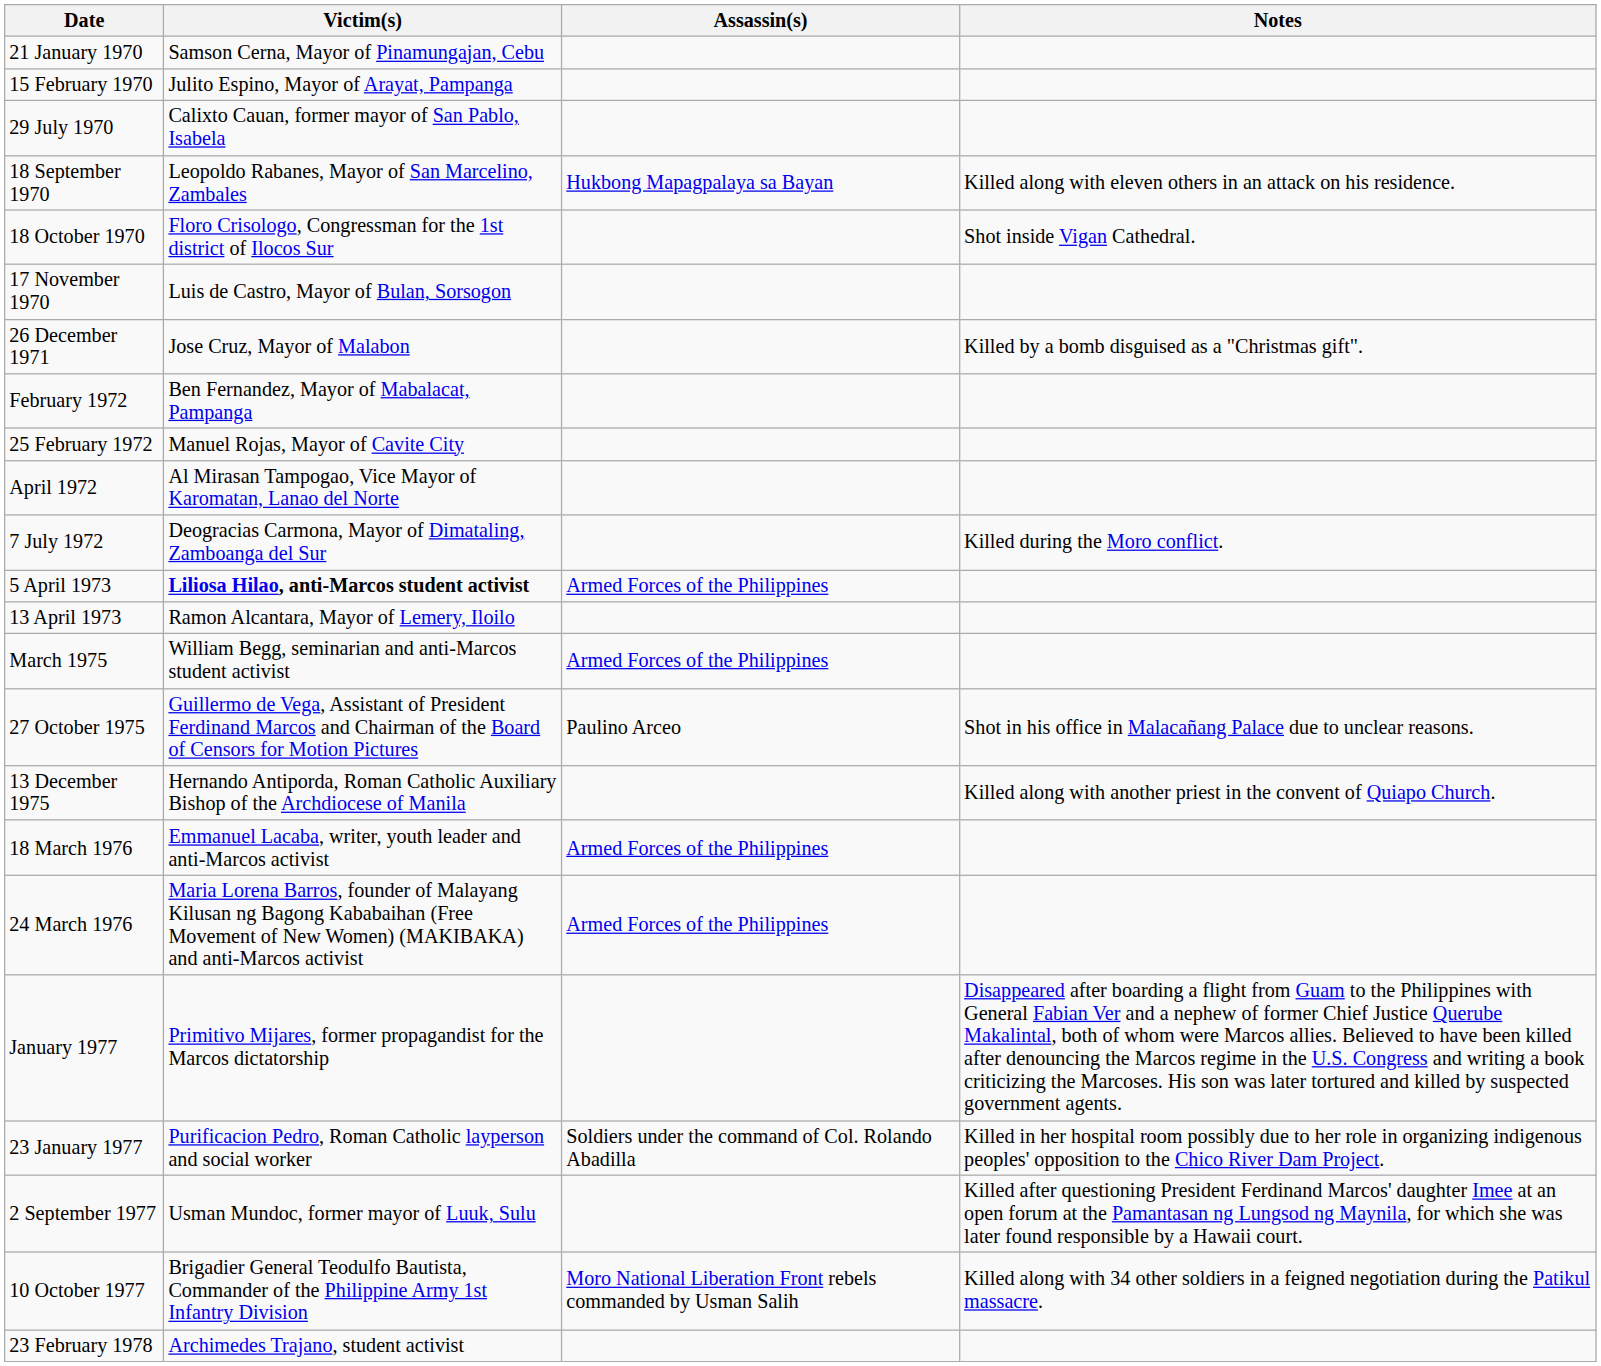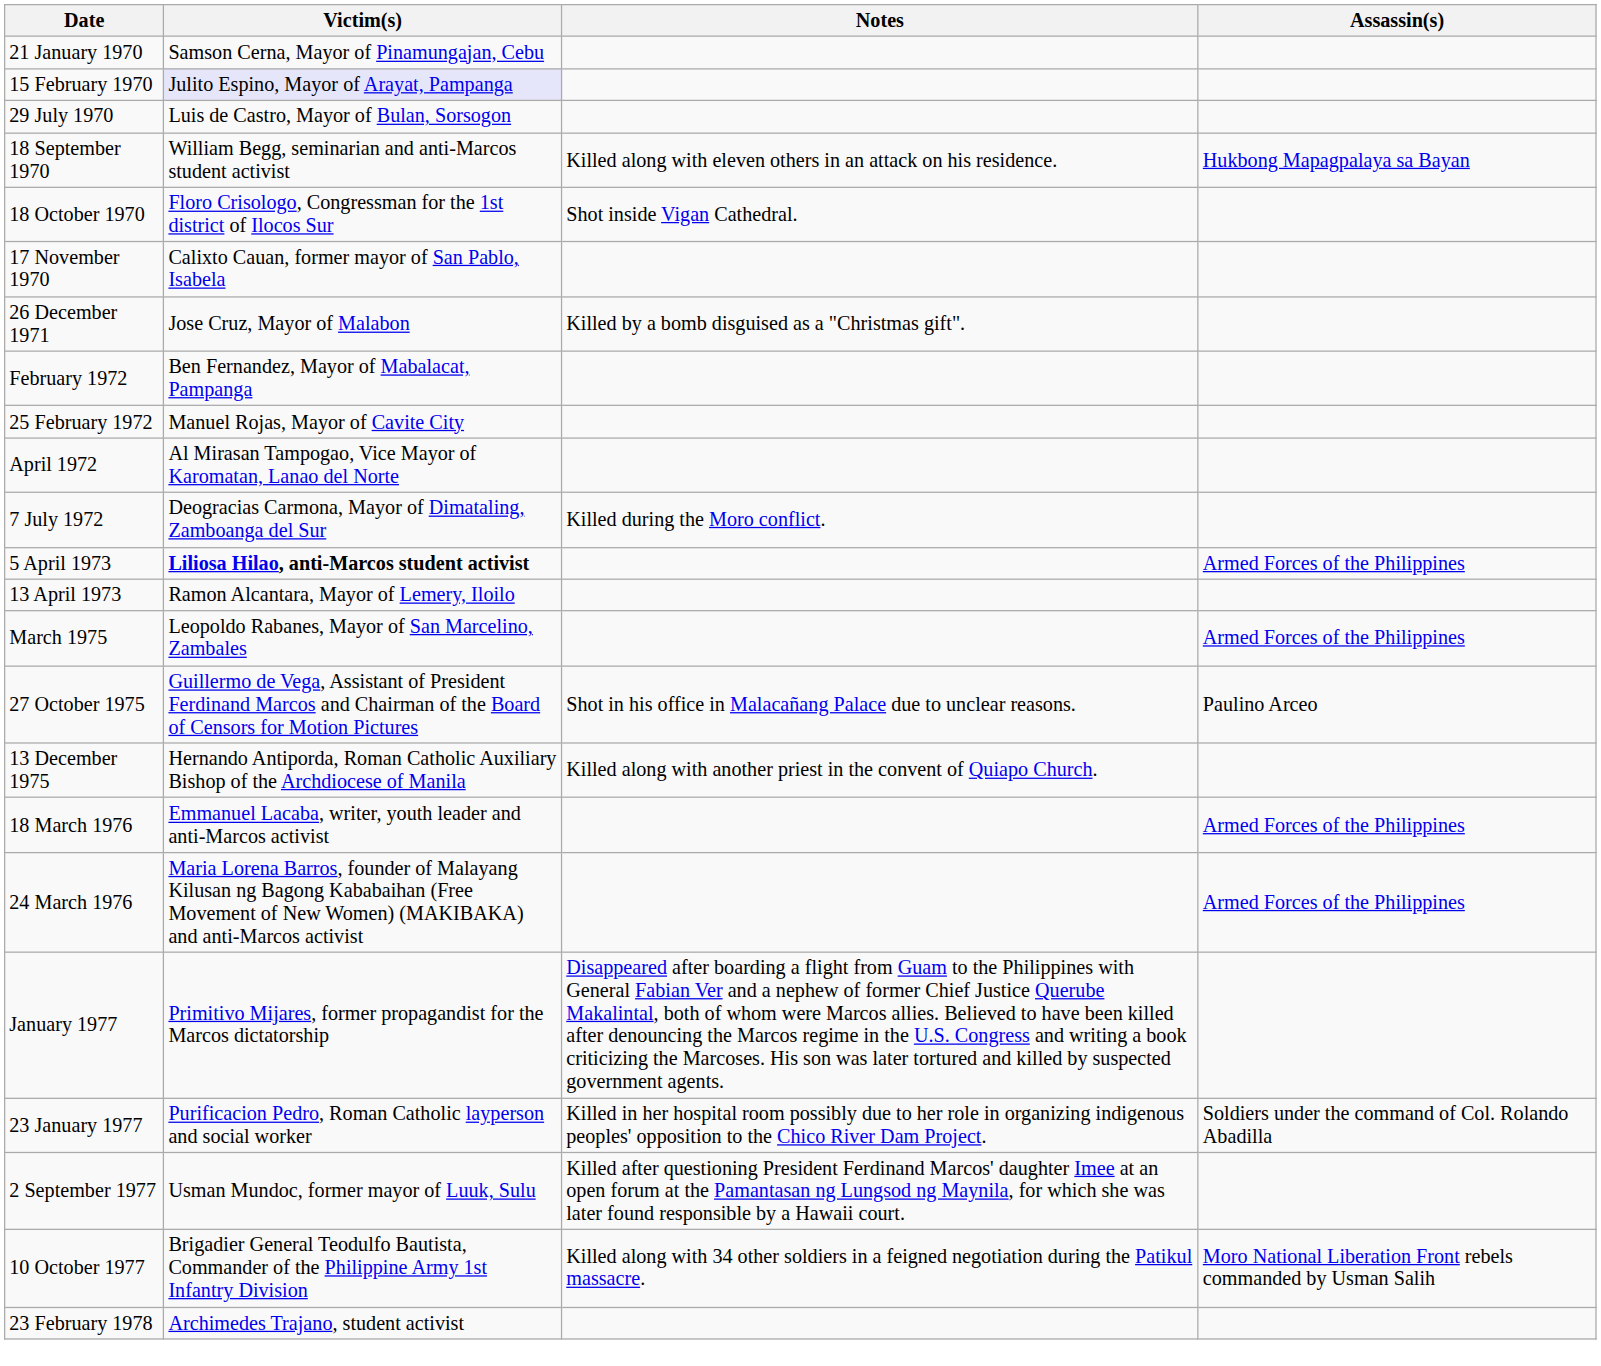 <table class="wikitable sortable" style="width:100%">
 <tr>
 <th style="width:10%">Date</th>
 <th style="width:25%">Victim(s)</th>
+<th style="width:40%">Notes</th>
 <th style="width:25%">Assassin(s)</th>
-<th style="width:40%">Notes</th>
 </tr>
 <tr>
 <td>21 January 1970</td>
 <td>Samson Cerna, Mayor of <a href='#'>Pinamungajan, Cebu</a></td>
 <td></td>
 <td></td>
 </tr>
 <tr>
 <td>15 February 1970</td>
-<td>Julito Espino, Mayor of <a href='#'>Arayat, Pampanga</a></td>
+<td style="background: lavender;">Julito Espino, Mayor of <a href='#'>Arayat, Pampanga</a></td>
 <td></td>
 <td></td>
 </tr>
 <tr>
 <td>29 July 1970</td>
-<td>Calixto Cauan, former mayor of <a href='#'>San Pablo, Isabela</a></td>
+<td>Luis de Castro, Mayor of <a href='#'>Bulan, Sorsogon</a></td>
 <td></td>
 <td></td>
 </tr>
 <tr>
 <td>18 September 1970</td>
-<td>Leopoldo Rabanes, Mayor of <a href='#'>San Marcelino, Zambales</a></td>
+<td>William Begg, seminarian and anti-Marcos student activist</td>
+<td>Killed along with eleven others in an attack on his residence.</td>
 <td><a href='#'>Hukbong Mapagpalaya sa Bayan</a></td>
-<td>Killed along with eleven others in an attack on his residence.</td>
 </tr>
 <tr>
 <td>18 October 1970</td>
 <td><a href='#'>Floro Crisologo</a>, Congressman for the <a href='#'>1st district</a> of <a href='#'>Ilocos Sur</a></td>
+<td>Shot inside <a href='#'>Vigan</a> Cathedral.</td>
 <td></td>
-<td>Shot inside <a href='#'>Vigan</a> Cathedral.</td>
 </tr>
 <tr>
 <td>17 November 1970</td>
-<td>Luis de Castro, Mayor of <a href='#'>Bulan, Sorsogon</a></td>
+<td>Calixto Cauan, former mayor of <a href='#'>San Pablo, Isabela</a></td>
 <td></td>
 <td></td>
 </tr>
 <tr>
 <td>26 December 1971</td>
 <td>Jose Cruz, Mayor of <a href='#'>Malabon</a></td>
+<td>Killed by a bomb disguised as a "Christmas gift".</td>
 <td></td>
-<td>Killed by a bomb disguised as a "Christmas gift".</td>
 </tr>
 <tr>
 <td>February 1972</td>
 <td>Ben Fernandez, Mayor of <a href='#'>Mabalacat, Pampanga</a></td>
 <td></td>
 <td></td>
 </tr>
 <tr>
 <td>25 February 1972</td>
 <td>Manuel Rojas, Mayor of <a href='#'>Cavite City</a></td>
 <td></td>
 <td></td>
 </tr>
 <tr>
 <td>April 1972</td>
 <td>Al Mirasan Tampogao, Vice Mayor of <a href='#'>Karomatan, Lanao del Norte</a></td>
 <td></td>
 <td></td>
 </tr>
 <tr>
 <td>7 July 1972</td>
 <td>Deogracias Carmona, Mayor of <a href='#'>Dimataling, Zamboanga del Sur</a></td>
+<td>Killed during the <a href='#'>Moro conflict</a>.</td>
 <td></td>
-<td>Killed during the <a href='#'>Moro conflict</a>.</td>
 </tr>
 <tr>
 <td>5 April 1973</td>
 <td><strong><a href='#'>Liliosa Hilao</a>, anti-Marcos student activist</strong></td>
+<td></td>
 <td><a href='#'>Armed Forces of the Philippines</a></td>
-<td></td>
 </tr>
 <tr>
 <td>13 April 1973</td>
 <td>Ramon Alcantara, Mayor of <a href='#'>Lemery, Iloilo</a></td>
 <td></td>
 <td></td>
 </tr>
 <tr>
 <td>March 1975</td>
-<td>William Begg, seminarian and anti-Marcos student activist</td>
+<td>Leopoldo Rabanes, Mayor of <a href='#'>San Marcelino, Zambales</a></td>
+<td></td>
 <td><a href='#'>Armed Forces of the Philippines</a></td>
-<td></td>
 </tr>
 <tr>
 <td>27 October 1975</td>
 <td><a href='#'>Guillermo de Vega</a>, Assistant of President <a href='#'>Ferdinand Marcos</a> and Chairman of the <a href='#'>Board of Censors for Motion Pictures</a></td>
+<td>Shot in his office in <a href='#'>Malacañang Palace</a> due to unclear reasons.</td>
 <td>Paulino Arceo</td>
-<td>Shot in his office in <a href='#'>Malacañang Palace</a> due to unclear reasons.</td>
 </tr>
 <tr>
 <td>13 December 1975</td>
 <td>Hernando Antiporda, Roman Catholic Auxiliary Bishop of the <a href='#'>Archdiocese of Manila</a></td>
+<td>Killed along with another priest in the convent of <a href='#'>Quiapo Church</a>.</td>
 <td></td>
-<td>Killed along with another priest in the convent of <a href='#'>Quiapo Church</a>.</td>
 </tr>
 <tr>
 <td>18 March 1976</td>
 <td><a href='#'>Emmanuel Lacaba</a>, writer, youth leader and anti-Marcos activist</td>
+<td></td>
 <td><a href='#'>Armed Forces of the Philippines</a></td>
-<td></td>
 </tr>
 <tr>
 <td>24 March 1976</td>
 <td><a href='#'>Maria Lorena Barros</a>, founder of Malayang Kilusan ng Bagong Kababaihan (Free Movement of New Women) (MAKIBAKA) and anti-Marcos activist</td>
+<td></td>
 <td><a href='#'>Armed Forces of the Philippines</a></td>
-<td></td>
 </tr>
 <tr>
 <td>January 1977</td>
 <td><a href='#'>Primitivo Mijares</a>, former propagandist for the Marcos dictatorship</td>
+<td><a href='#'>Disappeared</a> after boarding a flight from <a href='#'>Guam</a> to the Philippines with General <a href='#'>Fabian Ver</a> and a nephew of former Chief Justice <a href='#'>Querube Makalintal</a>, both of whom were Marcos allies. Believed to have been killed after denouncing the Marcos regime in the <a href='#'>U.S. Congress</a> and writing a book criticizing the Marcoses. His son was later tortured and killed by suspected government agents.</td>
 <td></td>
-<td><a href='#'>Disappeared</a> after boarding a flight from <a href='#'>Guam</a> to the Philippines with General <a href='#'>Fabian Ver</a> and a nephew of former Chief Justice <a href='#'>Querube Makalintal</a>, both of whom were Marcos allies. Believed to have been killed after denouncing the Marcos regime in the <a href='#'>U.S. Congress</a> and writing a book criticizing the Marcoses. His son was later tortured and killed by suspected government agents.</td>
 </tr>
 <tr>
 <td>23 January 1977</td>
 <td><a href='#'>Purificacion Pedro</a>, Roman Catholic <a href='#'>layperson</a> and social worker</td>
+<td>Killed in her hospital room possibly due to her role in organizing indigenous peoples' opposition to the <a href='#'>Chico River Dam Project</a>.</td>
 <td>Soldiers under the command of Col. Rolando Abadilla</td>
-<td>Killed in her hospital room possibly due to her role in organizing indigenous peoples' opposition to the <a href='#'>Chico River Dam Project</a>.</td>
 </tr>
 <tr>
 <td>2 September 1977</td>
 <td>Usman Mundoc, former mayor of <a href='#'>Luuk, Sulu</a></td>
+<td>Killed after questioning President Ferdinand Marcos' daughter <a href='#'>Imee</a> at an open forum at the <a href='#'>Pamantasan ng Lungsod ng Maynila</a>, for which she was later found responsible by a Hawaii court.</td>
 <td></td>
-<td>Killed after questioning President Ferdinand Marcos' daughter <a href='#'>Imee</a> at an open forum at the <a href='#'>Pamantasan ng Lungsod ng Maynila</a>, for which she was later found responsible by a Hawaii court.</td>
 </tr>
 <tr>
 <td>10 October 1977</td>
 <td>Brigadier General Teodulfo Bautista, Commander of the <a href='#'>Philippine Army 1st Infantry Division</a></td>
+<td>Killed along with 34 other soldiers in a feigned negotiation during the <a href='#'>Patikul massacre</a>.</td>
 <td><a href='#'>Moro National Liberation Front</a> rebels commanded by Usman Salih</td>
-<td>Killed along with 34 other soldiers in a feigned negotiation during the <a href='#'>Patikul massacre</a>.</td>
 </tr>
 <tr>
 <td>23 February 1978</td>
 <td><a href='#'>Archimedes Trajano</a>, student activist</td>
 <td></td>
 <td></td>
 </tr>
 </table>
